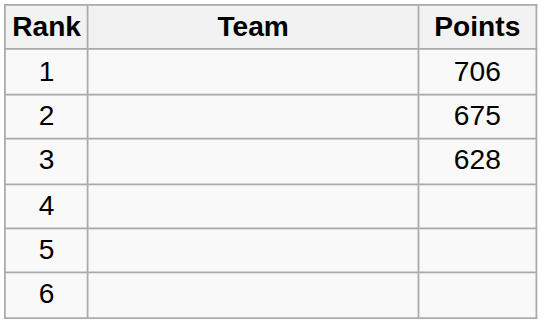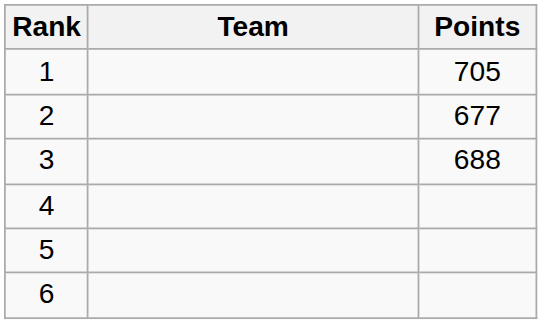 <table class="wikitable" style="text-align:center;">
 <tr>
 <th width=40>Rank</th>
 <th width=180>Team</th>
 <th width=60>Points</th>
 </tr>
 <tr>
 <td>1</td>
 <td align=left></td>
-<td>706</td>
+<td>705</td>
 </tr>
 <tr>
 <td>2</td>
 <td align=left></td>
-<td>675</td>
+<td>677</td>
 </tr>
 <tr>
 <td>3</td>
 <td align=left></td>
-<td>628</td>
+<td>688</td>
 </tr>
 <tr>
 <td>4</td>
 <td align=left></td>
 <td></td>
 </tr>
 <tr>
 <td>5</td>
 <td align=left></td>
 <td></td>
 </tr>
 <tr>
 <td>6</td>
 <td align=left></td>
 <td></td>
 </tr>
 </table>
